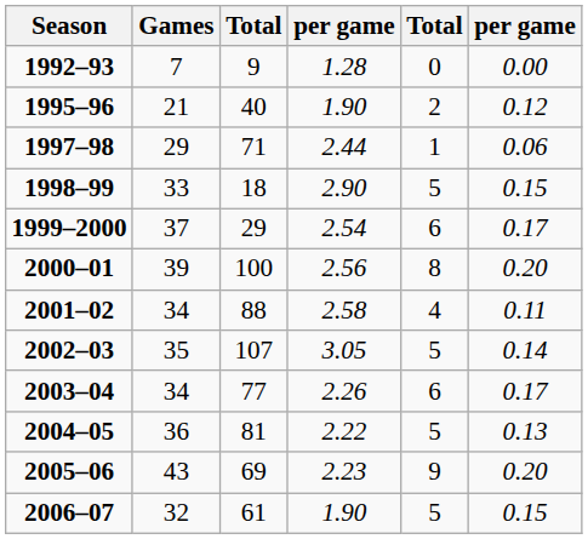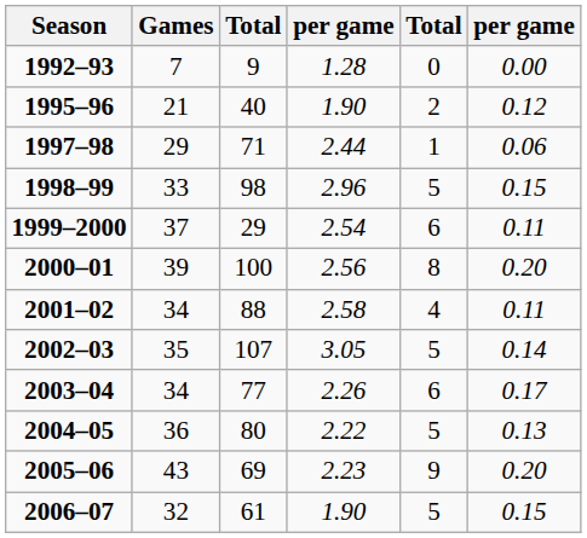 <table class=wikitable style="text-align: center;">
 <tr>
 <th>Season</th>
 <th>Games</th>
 <th>Total </th>
 <th> per game</th>
 <th>Total </th>
 <th> per game</th>
 </tr>
 <tr>
 <td><strong>1992–93</strong></td>
 <td>7</td>
 <td>9</td>
 <td><em>1.28</em></td>
 <td>0</td>
 <td><em>0.00</em></td>
 </tr>
 <tr>
 <td><strong>1995–96</strong></td>
 <td>21</td>
 <td>40</td>
 <td><em>1.90</em></td>
 <td>2</td>
 <td><em>0.12</em></td>
 </tr>
 <tr>
 <td><strong>1997–98</strong></td>
 <td>29</td>
 <td>71</td>
 <td><em>2.44</em></td>
 <td>1</td>
 <td><em>0.06</em></td>
 </tr>
 <tr>
 <td><strong>1998–99</strong></td>
 <td>33</td>
-<td>18</td>
-<td><em>2.90</em></td>
+<td>98</td>
+<td><em>2.96</em></td>
 <td>5</td>
 <td><em>0.15</em></td>
 </tr>
 <tr>
 <td><strong>1999–2000</strong></td>
 <td>37</td>
 <td>29</td>
 <td><em>2.54</em></td>
 <td>6</td>
-<td><em>0.17</em></td>
+<td><em>0.11</em></td>
 </tr>
 <tr>
 <td><strong>2000–01</strong></td>
 <td>39</td>
 <td>100</td>
 <td><em>2.56</em></td>
 <td>8</td>
 <td><em>0.20</em></td>
 </tr>
 <tr>
 <td><strong>2001–02</strong></td>
 <td>34</td>
 <td>88</td>
 <td><em>2.58</em></td>
 <td>4</td>
 <td><em>0.11</em></td>
 </tr>
 <tr>
 <td><strong>2002–03</strong></td>
 <td>35</td>
 <td>107</td>
 <td><em>3.05</em></td>
 <td>5</td>
 <td><em>0.14</em></td>
 </tr>
 <tr>
 <td><strong>2003–04</strong></td>
 <td>34</td>
 <td>77</td>
 <td><em>2.26</em></td>
 <td>6</td>
 <td><em>0.17</em></td>
 </tr>
 <tr>
 <td><strong>2004–05</strong></td>
 <td>36</td>
-<td>81</td>
+<td>80</td>
 <td><em>2.22</em></td>
 <td>5</td>
 <td><em>0.13</em></td>
 </tr>
 <tr>
 <td><strong>2005–06</strong></td>
 <td>43</td>
 <td>69</td>
 <td><em>2.23</em></td>
 <td>9</td>
 <td><em>0.20</em></td>
 </tr>
 <tr>
 <td><strong>2006–07</strong></td>
 <td>32</td>
 <td>61</td>
 <td><em>1.90</em></td>
 <td>5</td>
 <td><em>0.15</em></td>
 </tr>
 </table>
